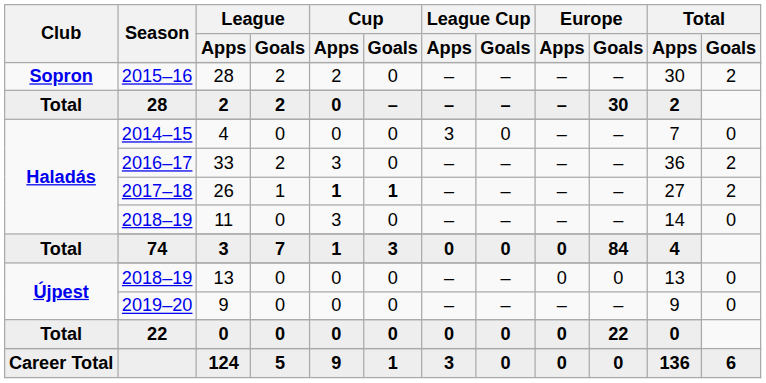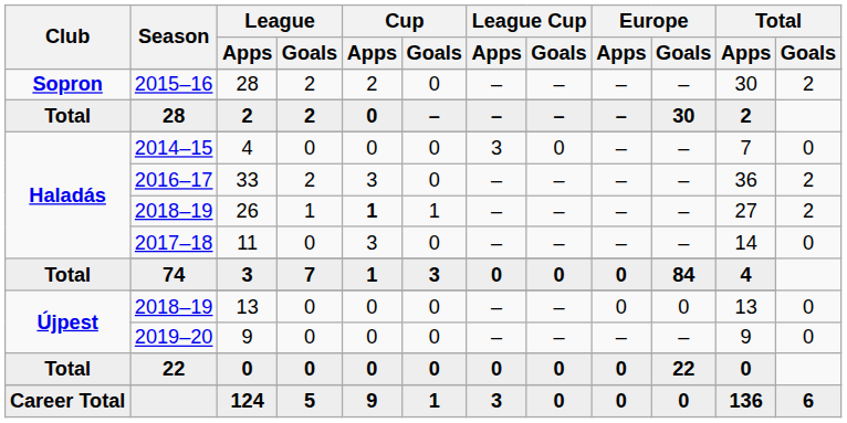 <table class="wikitable" style="font-size:90%; text-align: center;">
 <tr>
 <th rowspan="2">Club</th>
 <th rowspan="2">Season</th>
 <th colspan="2">League</th>
 <th colspan="2">Cup</th>
 <th colspan="2">League Cup</th>
 <th colspan="2">Europe</th>
 <th colspan="2">Total</th>
 </tr>
 <tr>
 <th>Apps</th>
 <th>Goals</th>
 <th>Apps</th>
 <th>Goals</th>
 <th>Apps</th>
 <th>Goals</th>
 <th>Apps</th>
 <th>Goals</th>
 <th>Apps</th>
 <th>Goals</th>
 </tr>
 <tr ||-||-||-|->
 <td rowspan="3" valign="center"><strong><a href='#'>Sopron</a></strong></td>
 </tr>
 <tr>
 <td><a href='#'>2015–16</a></td>
 <td>28</td>
 <td>2</td>
 <td>2</td>
 <td>0</td>
 <td>–</td>
 <td>–</td>
 <td>–</td>
 <td>–</td>
 <td>30</td>
 <td>2</td>
 </tr>
 <tr>
 </tr>
 <tr style="font-weight:bold; background-color:#eeeeee;">
 <td>Total</td>
 <td>28</td>
 <td>2</td>
 <td>2</td>
 <td>0</td>
 <td>–</td>
 <td>–</td>
 <td>–</td>
 <td>–</td>
 <td>30</td>
 <td>2</td>
 </tr>
 <tr>
 <td rowspan="6" valign="center"><strong><a href='#'>Haladás</a></strong></td>
 </tr>
 <tr>
 <td><a href='#'>2014–15</a></td>
 <td>4</td>
 <td>0</td>
 <td>0</td>
 <td>0</td>
 <td>3</td>
 <td>0</td>
 <td>–</td>
 <td>–</td>
 <td>7</td>
 <td>0</td>
 </tr>
 <tr>
 <td><a href='#'>2016–17</a></td>
 <td>33</td>
 <td>2</td>
 <td>3</td>
 <td>0</td>
 <td>–</td>
 <td>–</td>
 <td>–</td>
 <td>–</td>
 <td>36</td>
 <td>2</td>
 </tr>
 <tr>
-<td><a href='#'>2017–18</a></td>
+<td><a href='#'>2018–19</a></td>
 <td>26</td>
 <td>1</td>
 <td><strong>1</strong></td>
-<td><strong>1</strong></td>
+<td>1</td>
 <td>–</td>
 <td>–</td>
 <td>–</td>
 <td>–</td>
 <td>27</td>
 <td>2</td>
 </tr>
 <tr>
-<td><a href='#'>2018–19</a></td>
+<td><a href='#'>2017–18</a></td>
 <td>11</td>
 <td>0</td>
 <td>3</td>
 <td>0</td>
 <td>–</td>
 <td>–</td>
 <td>–</td>
 <td>–</td>
 <td>14</td>
 <td>0</td>
 </tr>
 <tr>
 </tr>
 <tr style="font-weight:bold; background-color:#eeeeee;">
 <td>Total</td>
 <td>74</td>
 <td>3</td>
 <td>7</td>
 <td>1</td>
 <td>3</td>
 <td>0</td>
 <td>0</td>
 <td>0</td>
 <td>84</td>
 <td>4</td>
 </tr>
 <tr>
 <td rowspan="4" valign="center"><strong><a href='#'>Újpest</a></strong></td>
 </tr>
 <tr>
 <td><a href='#'>2018–19</a></td>
 <td>13</td>
 <td>0</td>
 <td>0</td>
 <td>0</td>
 <td>–</td>
 <td>–</td>
 <td>0</td>
 <td>0</td>
 <td>13</td>
 <td>0</td>
 </tr>
 <tr>
 <td><a href='#'>2019–20</a></td>
 <td>9</td>
 <td>0</td>
 <td>0</td>
 <td>0</td>
 <td>–</td>
 <td>–</td>
 <td>–</td>
 <td>–</td>
 <td>9</td>
 <td>0</td>
 </tr>
 <tr>
 </tr>
 <tr style="font-weight:bold; background-color:#eeeeee;">
 <td>Total</td>
 <td>22</td>
 <td>0</td>
 <td>0</td>
 <td>0</td>
 <td>0</td>
 <td>0</td>
 <td>0</td>
 <td>0</td>
 <td>22</td>
 <td>0</td>
 </tr>
 <tr>
 </tr>
 <tr style="font-weight:bold; background-color:#eeeeee;">
 <td rowspan="2" valign="top"><strong>Career Total</strong></td>
 <td></td>
 <td><strong>124</strong></td>
 <td><strong>5</strong></td>
 <td><strong>9</strong></td>
 <td><strong>1</strong></td>
 <td><strong>3</strong></td>
 <td><strong>0</strong></td>
 <td><strong>0</strong></td>
 <td><strong>0</strong></td>
 <td><strong>136</strong></td>
 <td><strong>6</strong></td>
 </tr>
 </table>
